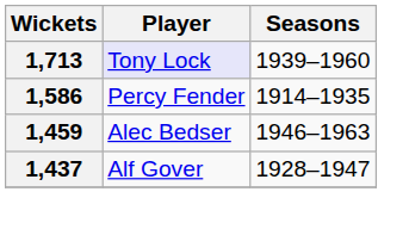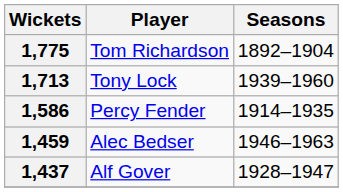 <table class="wikitable">
 <tr>
 <th>Wickets</th>
 <th>Player</th>
 <th>Seasons</th>
 </tr>
 <tr>
+<th>1,775</th>
+<td> <a href='#'>Tom Richardson</a></td>
+<td>1892–1904</td>
+</tr>
+<tr>
 <th>1,713</th>
-<td style="background: lavender;"> <a href='#'>Tony Lock</a></td>
+<td> <a href='#'>Tony Lock</a></td>
 <td>1939–1960</td>
 </tr>
 <tr>
 <th>1,586</th>
 <td> <a href='#'>Percy Fender</a></td>
 <td>1914–1935</td>
 </tr>
 <tr>
 <th>1,459</th>
 <td> <a href='#'>Alec Bedser</a></td>
 <td>1946–1963</td>
 </tr>
 <tr>
 <th>1,437</th>
 <td> <a href='#'>Alf Gover</a></td>
 <td>1928–1947</td>
 </tr>
 <tr>
 </tr>
 </table>
